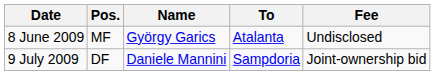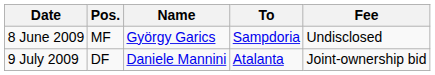 <table class="wikitable">
 <tr>
 <th>Date</th>
 <th>Pos.</th>
 <th>Name</th>
 <th>To</th>
 <th>Fee</th>
 </tr>
 <tr>
 <td>8 June 2009</td>
 <td>MF</td>
 <td> <a href='#'>György Garics</a></td>
-<td> <a href='#'>Atalanta</a></td>
+<td> <a href='#'>Sampdoria</a></td>
 <td>Undisclosed</td>
 </tr>
 <tr>
 <td>9 July 2009</td>
 <td>DF</td>
 <td> <a href='#'>Daniele Mannini</a></td>
-<td> <a href='#'>Sampdoria</a></td>
+<td> <a href='#'>Atalanta</a></td>
 <td>Joint-ownership bid</td>
 </tr>
 </table>
